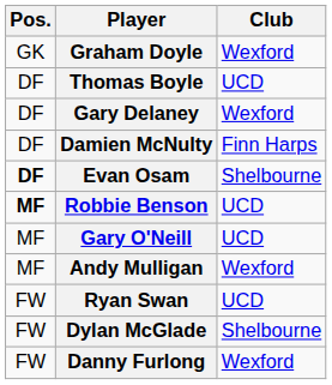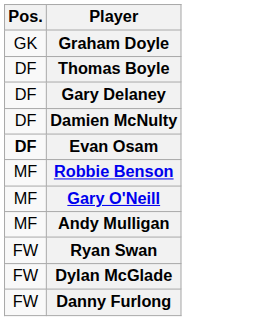 <table class="wikitable plainrowheaders" style="text-align: left">
 <tr>
 <th scope=col>Pos.</th>
 <th scope=col>Player</th>
-<th scope=col>Club</th>
 </tr>
 <tr>
 <td style=text-align:center>GK</td>
 <th scope=row>Graham Doyle </th>
-<td><a href='#'>Wexford</a></td>
 </tr>
 <tr>
 <td style=text-align:center>DF</td>
 <th scope=row>Thomas Boyle </th>
-<td><a href='#'>UCD</a></td>
 </tr>
 <tr>
 <td style=text-align:center>DF</td>
 <th scope=row>Gary Delaney </th>
-<td><a href='#'>Wexford</a></td>
 </tr>
 <tr>
 <td style=text-align:center>DF</td>
 <th scope=row>Damien McNulty </th>
-<td><a href='#'>Finn Harps</a></td>
 </tr>
 <tr>
 <td style=text-align:center><strong>DF</strong></td>
 <th scope=row>Evan Osam </th>
-<td><a href='#'>Shelbourne</a></td>
 </tr>
 <tr>
-<td style=text-align:center><strong>MF</strong></td>
+<td style=text-align:center>MF</td>
 <th scope=row><a href='#'>Robbie Benson</a> </th>
-<td><a href='#'>UCD</a></td>
 </tr>
 <tr>
 <td style=text-align:center>MF</td>
 <th scope=row><a href='#'>Gary O'Neill</a> </th>
-<td><a href='#'>UCD</a></td>
 </tr>
 <tr>
 <td style=text-align:center>MF</td>
 <th scope=row>Andy Mulligan </th>
-<td><a href='#'>Wexford</a></td>
 </tr>
 <tr>
 <td style=text-align:center>FW</td>
 <th scope=row>Ryan Swan </th>
-<td><a href='#'>UCD</a></td>
 </tr>
 <tr>
 <td style=text-align:center>FW</td>
 <th scope=row>Dylan McGlade </th>
-<td><a href='#'>Shelbourne</a></td>
 </tr>
 <tr>
 <td style=text-align:center>FW</td>
 <th scope=row>Danny Furlong </th>
-<td><a href='#'>Wexford</a></td>
 </tr>
 </table>
